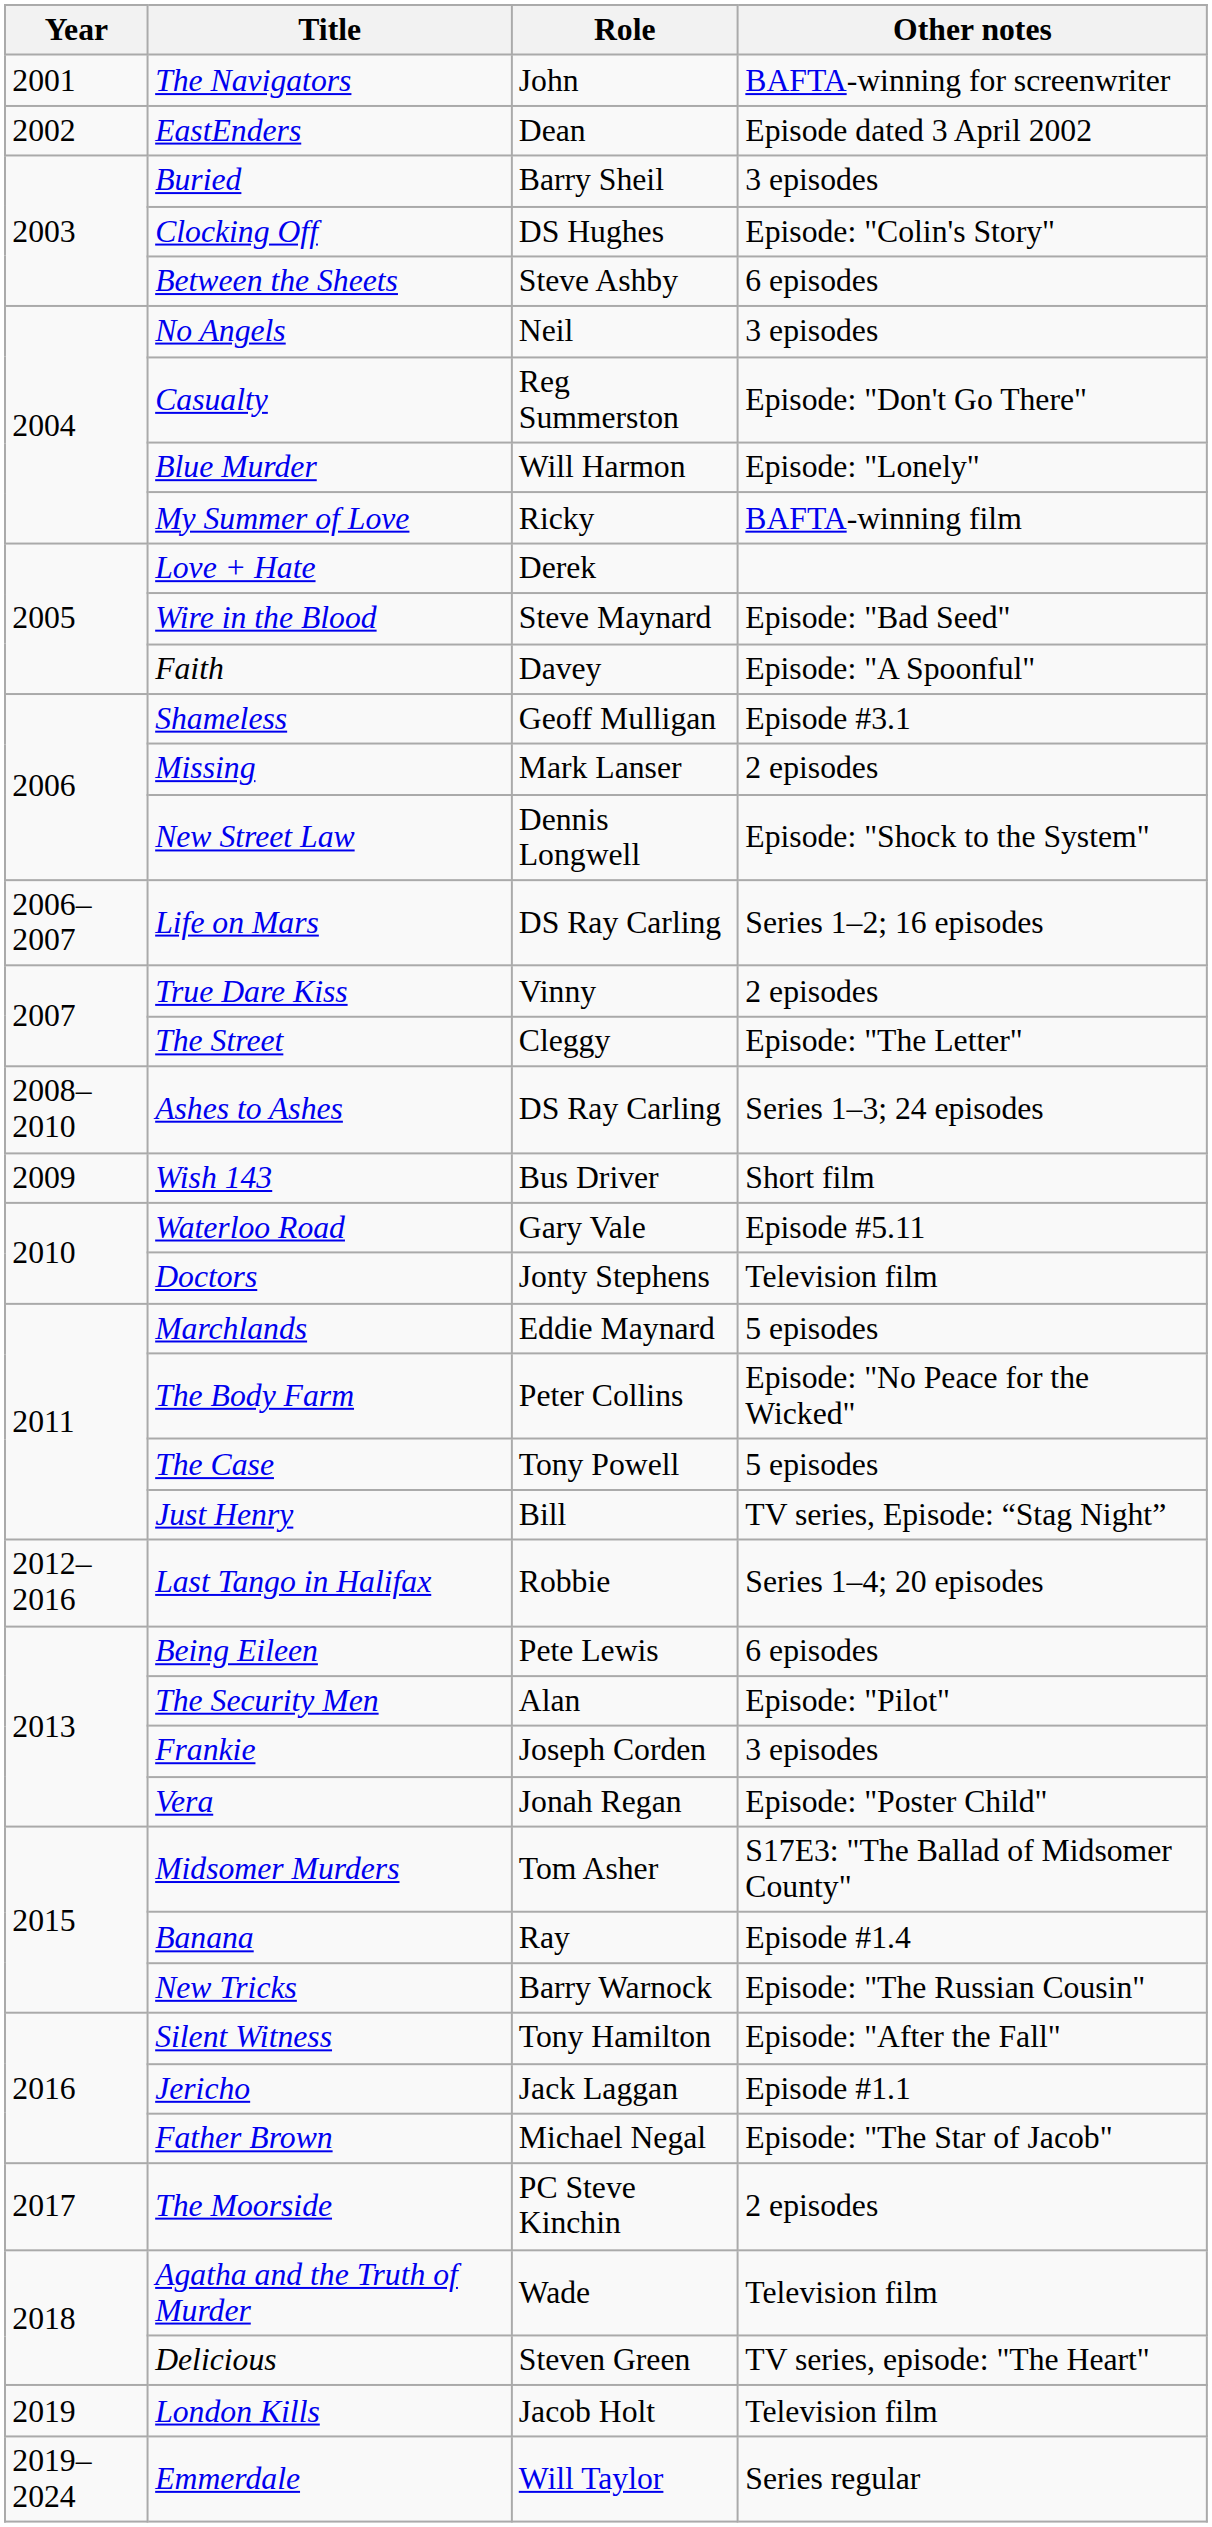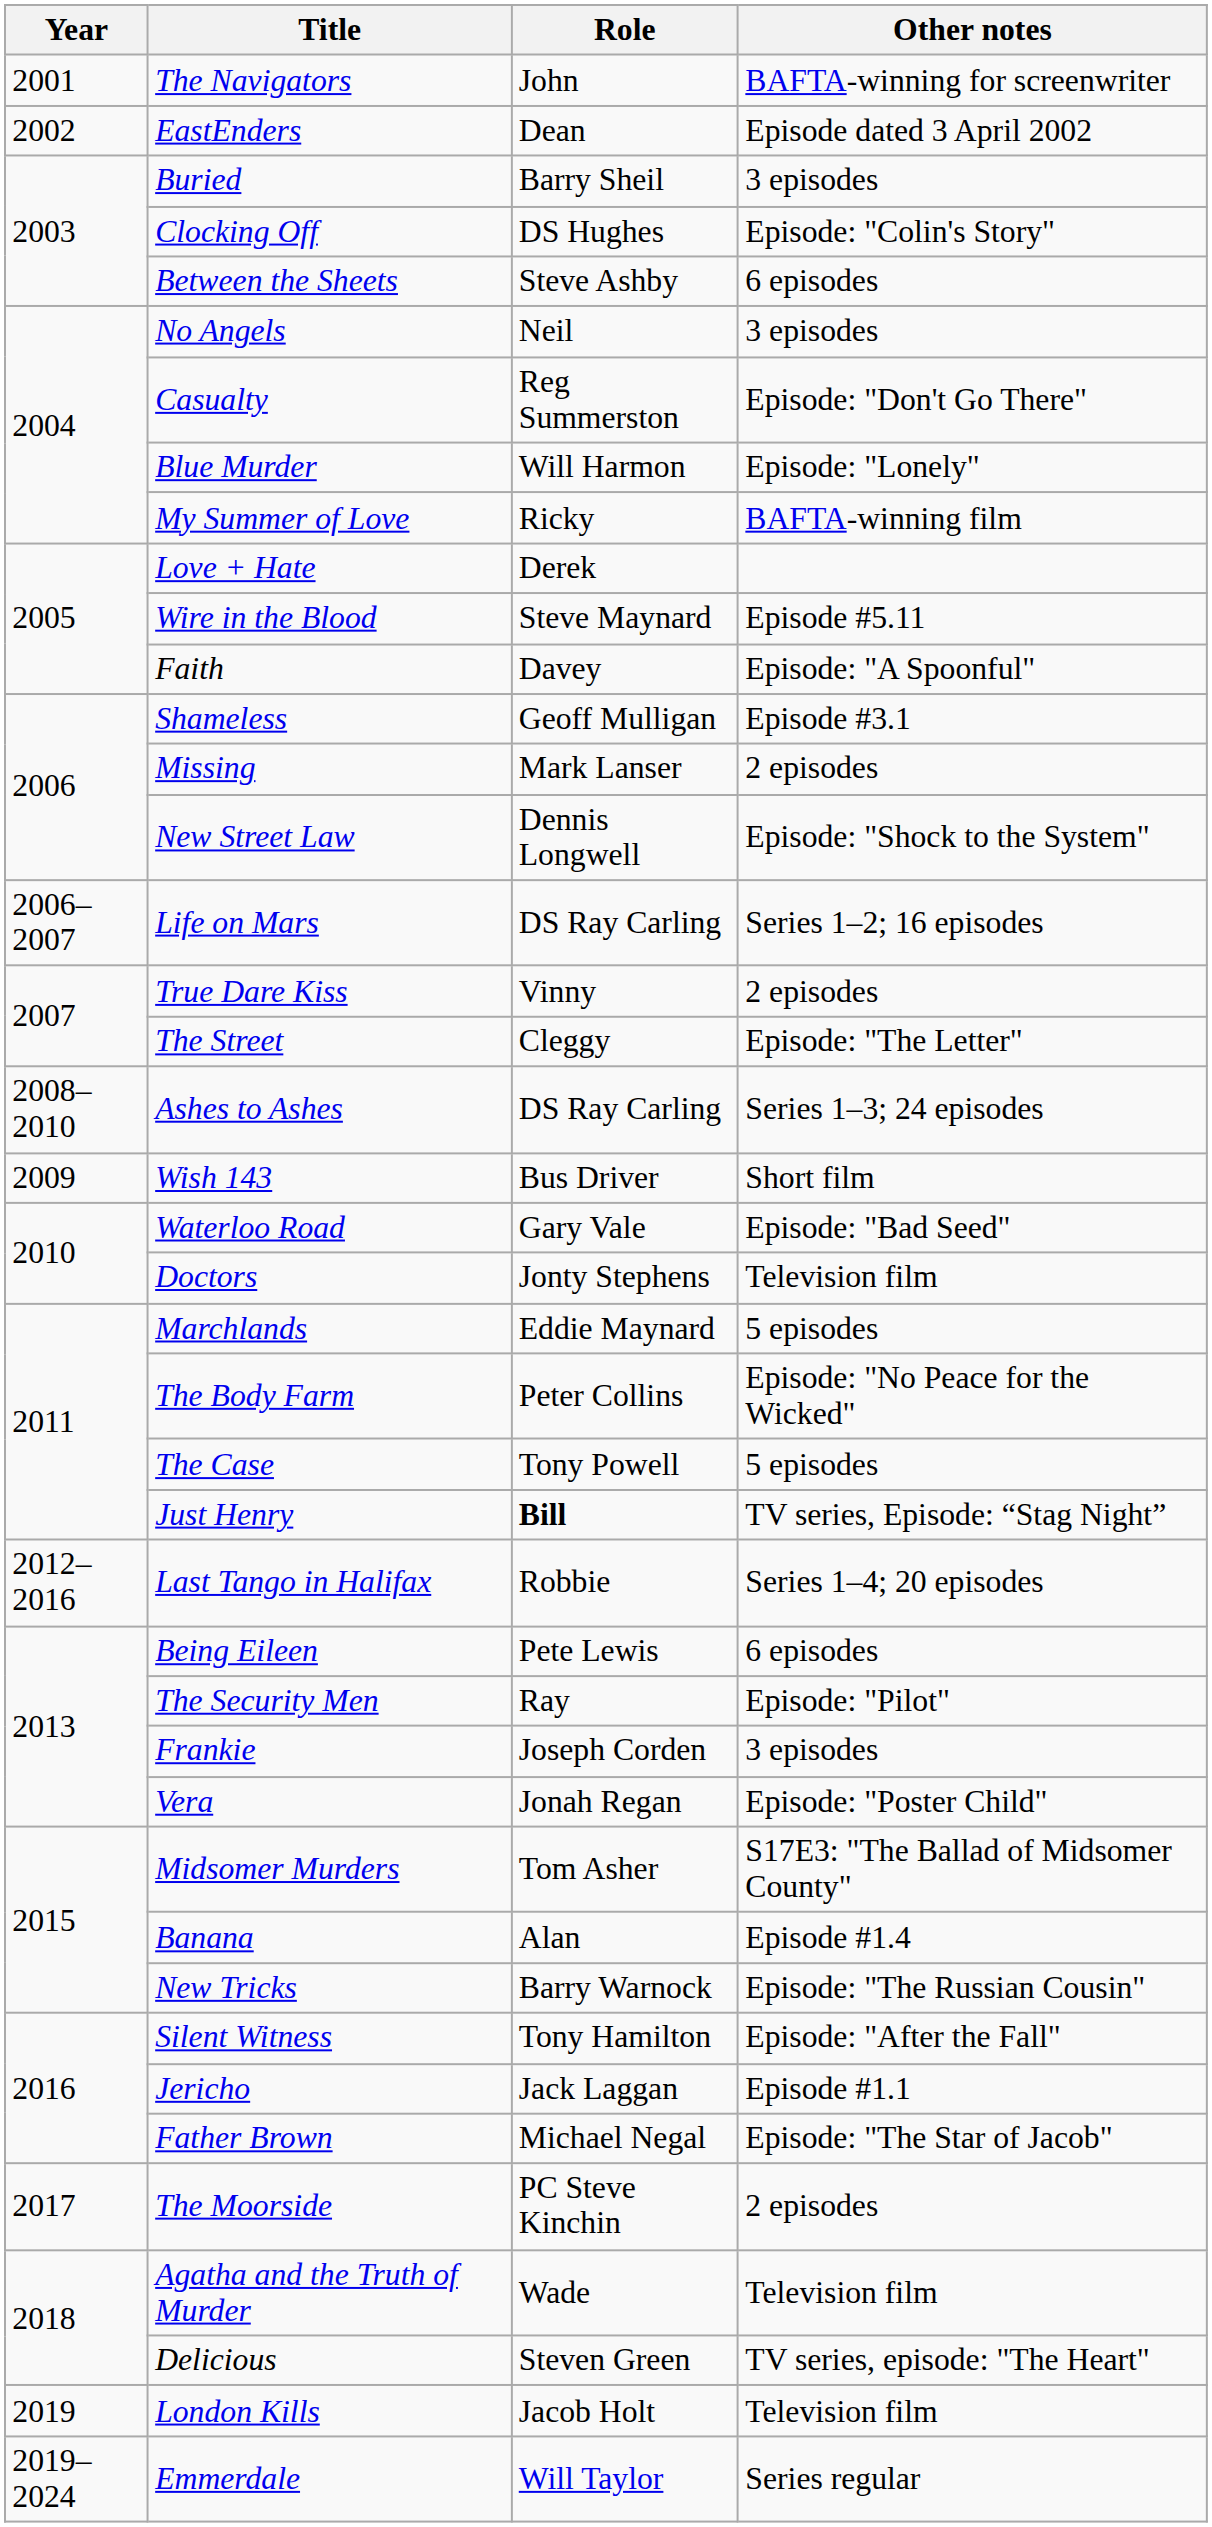 <table class="wikitable">
 <tr>
 <th>Year</th>
 <th>Title</th>
 <th>Role</th>
 <th>Other notes</th>
 </tr>
 <tr>
 <td>2001</td>
 <td><em><a href='#'>The Navigators</a></em></td>
 <td>John</td>
 <td><a href='#'>BAFTA</a>-winning for screenwriter</td>
 </tr>
 <tr>
 <td>2002</td>
 <td><em><a href='#'>EastEnders</a></em></td>
 <td>Dean</td>
 <td>Episode dated 3 April 2002</td>
 </tr>
 <tr>
 <td rowspan=3>2003</td>
 <td><em><a href='#'>Buried</a></em></td>
 <td>Barry Sheil</td>
 <td>3 episodes</td>
 </tr>
 <tr>
 <td><em><a href='#'>Clocking Off</a></em></td>
 <td>DS Hughes</td>
 <td>Episode: "Colin's Story"</td>
 </tr>
 <tr>
 <td><em><a href='#'>Between the Sheets</a></em></td>
 <td>Steve Ashby</td>
 <td>6 episodes</td>
 </tr>
 <tr>
 <td rowspan=4>2004</td>
 <td><em><a href='#'>No Angels</a></em></td>
 <td>Neil</td>
 <td>3 episodes</td>
 </tr>
 <tr>
 <td><em><a href='#'>Casualty</a></em></td>
 <td>Reg Summerston</td>
 <td>Episode: "Don't Go There"</td>
 </tr>
 <tr>
 <td><em><a href='#'>Blue Murder</a></em></td>
 <td>Will Harmon</td>
 <td>Episode: "Lonely"</td>
 </tr>
 <tr>
 <td><em><a href='#'>My Summer of Love</a></em></td>
 <td>Ricky</td>
 <td><a href='#'>BAFTA</a>-winning film</td>
 </tr>
 <tr>
 <td rowspan="3">2005</td>
 <td><em><a href='#'>Love + Hate</a></em></td>
 <td>Derek</td>
 <td></td>
 </tr>
 <tr>
 <td><em><a href='#'>Wire in the Blood</a></em></td>
 <td>Steve Maynard</td>
-<td>Episode: "Bad Seed"</td>
+<td>Episode #5.11</td>
 </tr>
 <tr>
 <td><em>Faith</em></td>
 <td>Davey</td>
 <td>Episode: "A Spoonful"</td>
 </tr>
 <tr>
 <td rowspan=3>2006</td>
 <td><em><a href='#'>Shameless</a></em></td>
 <td>Geoff Mulligan</td>
 <td>Episode #3.1</td>
 </tr>
 <tr>
 <td><em><a href='#'>Missing</a></em></td>
 <td>Mark Lanser</td>
 <td>2 episodes</td>
 </tr>
 <tr>
 <td><em><a href='#'>New Street Law</a></em></td>
 <td>Dennis Longwell</td>
 <td>Episode: "Shock to the System"</td>
 </tr>
 <tr>
 <td>2006–2007</td>
 <td><em><a href='#'>Life on Mars</a></em></td>
 <td>DS Ray Carling</td>
 <td>Series 1–2; 16 episodes</td>
 </tr>
 <tr>
 <td rowspan=2>2007</td>
 <td><em><a href='#'>True Dare Kiss</a></em></td>
 <td>Vinny</td>
 <td>2 episodes</td>
 </tr>
 <tr>
 <td><em><a href='#'>The Street</a></em></td>
 <td>Cleggy</td>
 <td>Episode: "The Letter"</td>
 </tr>
 <tr>
 <td>2008–2010</td>
 <td><em><a href='#'>Ashes to Ashes</a></em></td>
 <td>DS Ray Carling</td>
 <td>Series 1–3; 24 episodes</td>
 </tr>
 <tr>
 <td>2009</td>
 <td><em><a href='#'>Wish 143</a></em></td>
 <td>Bus Driver</td>
 <td>Short film</td>
 </tr>
 <tr>
 <td rowspan=2>2010</td>
 <td><em><a href='#'>Waterloo Road</a></em></td>
 <td>Gary Vale</td>
-<td>Episode #5.11</td>
+<td>Episode: "Bad Seed"</td>
 </tr>
 <tr>
 <td><em><a href='#'>Doctors</a></em></td>
 <td>Jonty Stephens</td>
 <td>Television film</td>
 </tr>
 <tr>
 <td rowspan=4>2011</td>
 <td><em><a href='#'>Marchlands</a></em></td>
 <td>Eddie Maynard</td>
 <td>5 episodes</td>
 </tr>
 <tr>
 <td><em><a href='#'>The Body Farm</a></em></td>
 <td>Peter Collins</td>
 <td>Episode: "No Peace for the Wicked"</td>
 </tr>
 <tr>
 <td><em><a href='#'>The Case</a></em></td>
 <td>Tony Powell</td>
 <td>5 episodes</td>
 </tr>
 <tr>
 <td><em><a href='#'>Just Henry</a></em></td>
-<td>Bill</td>
+<td><strong>Bill</strong></td>
 <td>TV series, Episode: “Stag Night”</td>
 </tr>
 <tr>
 <td>2012–2016</td>
 <td><em><a href='#'>Last Tango in Halifax</a></em></td>
 <td>Robbie</td>
 <td>Series 1–4; 20 episodes</td>
 </tr>
 <tr>
 <td rowspan=4>2013</td>
 <td><em><a href='#'>Being Eileen</a></em></td>
 <td>Pete Lewis</td>
 <td>6 episodes</td>
 </tr>
 <tr>
 <td><em><a href='#'>The Security Men</a></em></td>
-<td>Alan</td>
+<td>Ray</td>
 <td>Episode: "Pilot"</td>
 </tr>
 <tr>
 <td><em><a href='#'>Frankie</a></em></td>
 <td>Joseph Corden</td>
 <td>3 episodes</td>
 </tr>
 <tr>
 <td><em><a href='#'>Vera</a></em></td>
 <td>Jonah Regan</td>
 <td>Episode: "Poster Child"</td>
 </tr>
 <tr>
 <td rowspan=3>2015</td>
 <td><em><a href='#'>Midsomer Murders</a></em></td>
 <td>Tom Asher</td>
 <td>S17E3: "The Ballad of Midsomer County"</td>
 </tr>
 <tr>
 <td><em><a href='#'>Banana</a></em></td>
-<td>Ray</td>
+<td>Alan</td>
 <td>Episode #1.4</td>
 </tr>
 <tr>
 <td><em><a href='#'>New Tricks</a></em></td>
 <td>Barry Warnock</td>
 <td>Episode: "The Russian Cousin"</td>
 </tr>
 <tr>
 <td rowspan=3>2016</td>
 <td><em><a href='#'>Silent Witness</a></em></td>
 <td>Tony Hamilton</td>
 <td>Episode: "After the Fall"</td>
 </tr>
 <tr>
 <td><em><a href='#'>Jericho</a></em></td>
 <td>Jack Laggan</td>
 <td>Episode #1.1</td>
 </tr>
 <tr>
 <td><em><a href='#'>Father Brown</a></em></td>
 <td>Michael Negal</td>
 <td>Episode: "The Star of Jacob"</td>
 </tr>
 <tr>
 <td>2017</td>
 <td><em><a href='#'>The Moorside</a></em></td>
 <td>PC Steve Kinchin</td>
 <td>2 episodes</td>
 </tr>
 <tr>
 <td rowspan="2">2018</td>
 <td><em><a href='#'>Agatha and the Truth of Murder</a></em></td>
 <td>Wade</td>
 <td>Television film</td>
 </tr>
 <tr>
 <td><em>Delicious</em></td>
 <td>Steven Green</td>
 <td>TV series, episode: "The Heart"</td>
 </tr>
 <tr>
 <td>2019</td>
 <td><em><a href='#'>London Kills</a></em></td>
 <td>Jacob Holt</td>
 <td>Television film</td>
 </tr>
 <tr>
 <td>2019–2024</td>
 <td><em><a href='#'>Emmerdale</a></em></td>
 <td><a href='#'>Will Taylor</a></td>
 <td>Series regular</td>
 </tr>
 </table>
